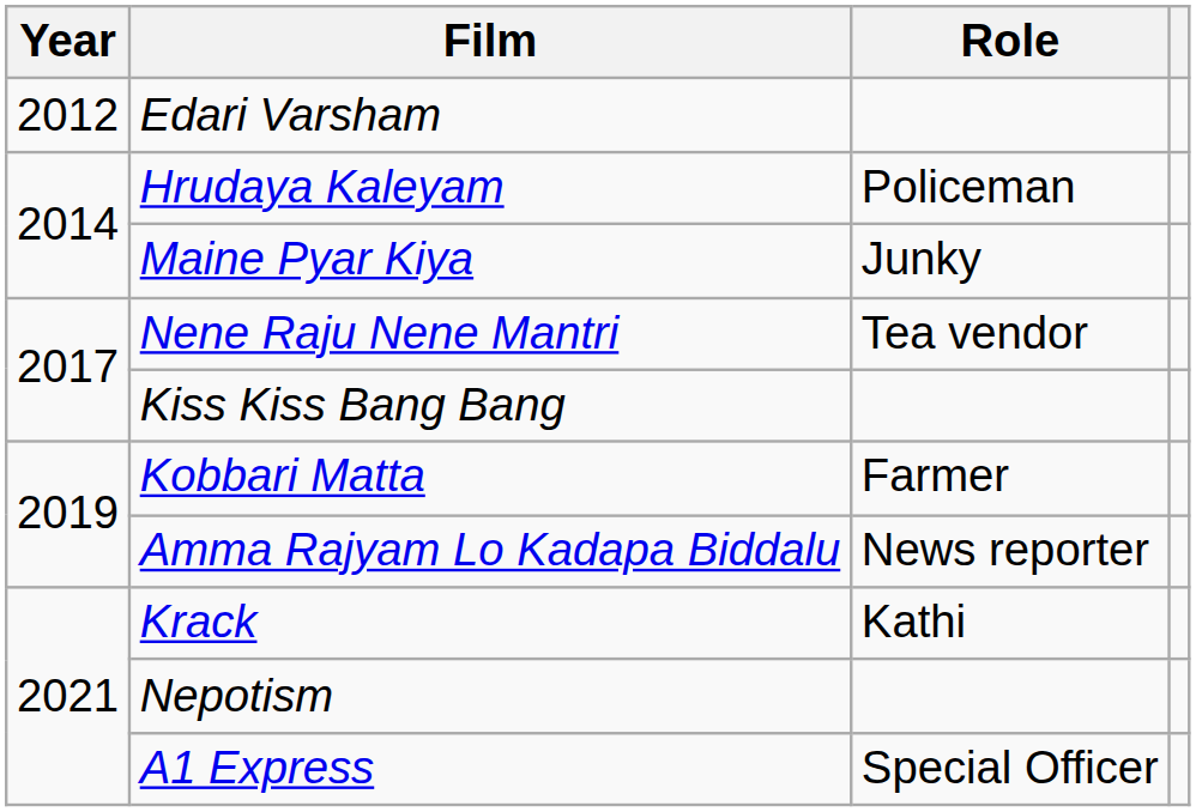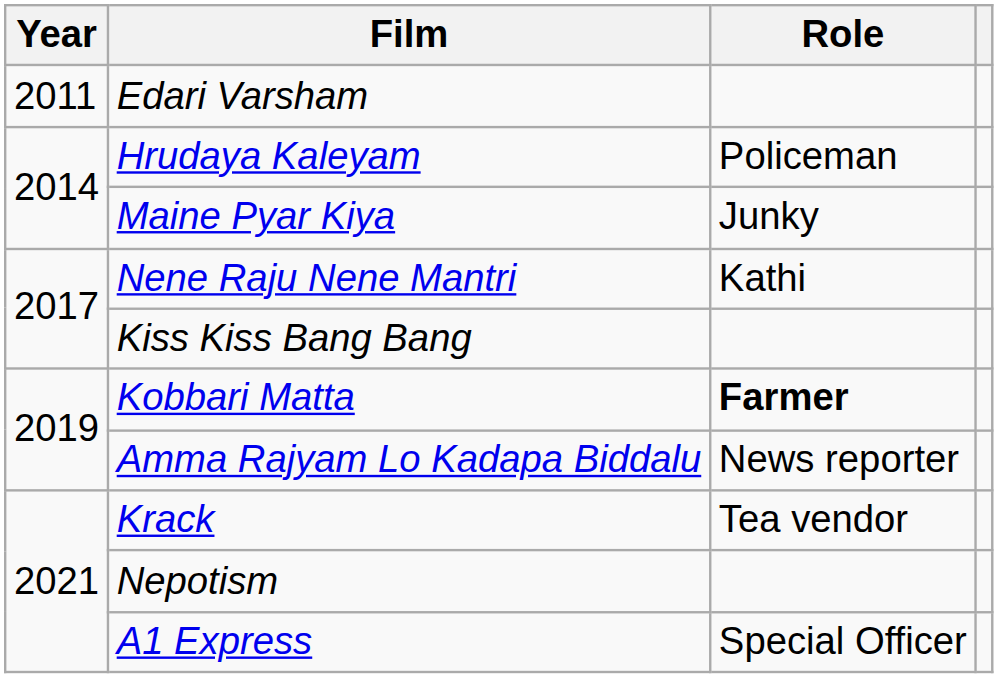 <table class="wikitable sortable">
 <tr>
 <th>Year</th>
 <th>Film</th>
 <th>Role</th>
 <th class="unsortable"></th>
 </tr>
 <tr>
-<td>2012</td>
+<td>2011</td>
 <td><em>Edari Varsham</em></td>
 <td></td>
 <td><em></em></td>
 </tr>
 <tr>
 <td rowspan="2">2014</td>
 <td><em><a href='#'>Hrudaya Kaleyam</a></em></td>
 <td>Policeman</td>
 <td></td>
 </tr>
 <tr>
 <td><em><a href='#'>Maine Pyar Kiya</a></em></td>
 <td>Junky</td>
 <td></td>
 </tr>
 <tr>
 <td rowspan="2">2017</td>
 <td><em><a href='#'>Nene Raju Nene Mantri</a></em></td>
-<td>Tea vendor</td>
+<td>Kathi</td>
 <td></td>
 </tr>
 <tr>
 <td><em>Kiss Kiss Bang Bang</em></td>
 <td></td>
 <td></td>
 </tr>
 <tr>
 <td rowspan="2">2019</td>
 <td><em><a href='#'>Kobbari Matta</a></em></td>
-<td>Farmer</td>
+<td><strong>Farmer</strong></td>
 <td></td>
 </tr>
 <tr>
 <td><em><a href='#'>Amma Rajyam Lo Kadapa Biddalu</a></em></td>
 <td>News reporter</td>
 <td></td>
 </tr>
 <tr>
 <td rowspan="3">2021</td>
 <td><a href='#'><em>Krack</em></a></td>
-<td>Kathi</td>
+<td>Tea vendor</td>
 <td></td>
 </tr>
 <tr>
 <td><em>Nepotism</em></td>
 <td></td>
 <td></td>
 </tr>
 <tr>
 <td><em><a href='#'>A1 Express</a></em></td>
 <td>Special Officer</td>
 <td></td>
 </tr>
 </table>
